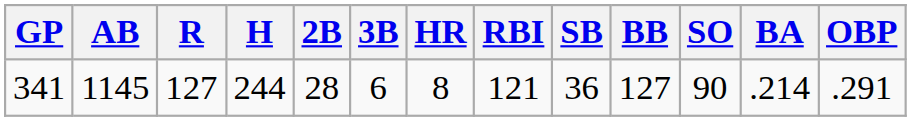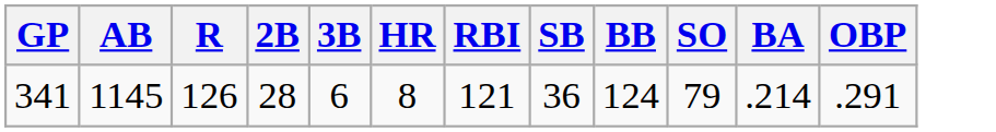 <table class="wikitable">
 <tr>
 <th><a href='#'>GP</a></th>
 <th><a href='#'>AB</a></th>
 <th><a href='#'>R</a></th>
-<th><a href='#'>H</a></th>
 <th><a href='#'>2B</a></th>
 <th><a href='#'>3B</a></th>
 <th><a href='#'>HR</a></th>
 <th><a href='#'>RBI</a></th>
 <th><a href='#'>SB</a></th>
 <th><a href='#'>BB</a></th>
 <th><a href='#'>SO</a></th>
 <th><a href='#'>BA</a></th>
 <th><a href='#'>OBP</a></th>
 </tr>
 <tr align=center>
 <td>341</td>
 <td>1145</td>
-<td>127</td>
-<td>244</td>
+<td>126</td>
 <td>28</td>
 <td>6</td>
 <td>8</td>
 <td>121</td>
 <td>36</td>
-<td>127</td>
-<td>90</td>
+<td>124</td>
+<td>79</td>
 <td>.214</td>
 <td>.291</td>
 </tr>
 </table>
